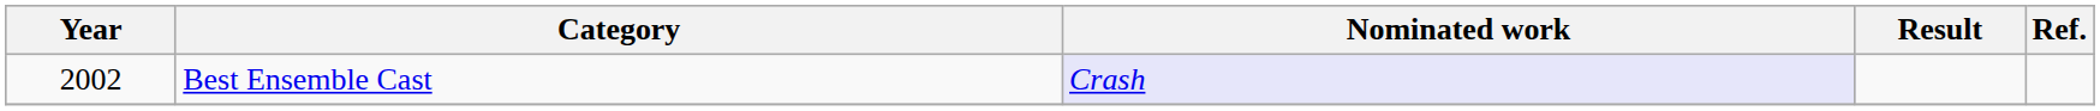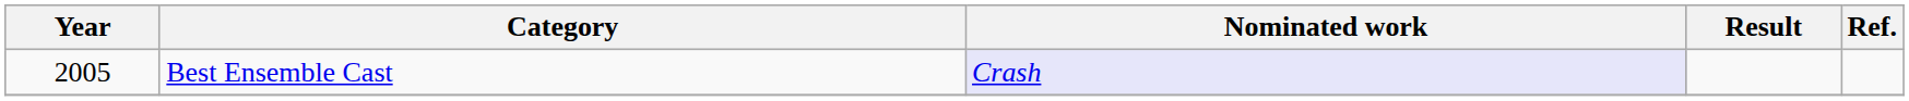 <table class=wikitable>
 <tr>
 <th scope="col" style="width:5em;">Year</th>
 <th scope="col" style="width:28em;">Category</th>
 <th scope="col" style="width:25em;">Nominated work</th>
 <th scope="col" style="width:5em;">Result</th>
 <th>Ref.</th>
 </tr>
 <tr>
-<td style="text-align:center;">2002</td>
+<td style="text-align:center;">2005</td>
 <td><a href='#'>Best Ensemble Cast</a></td>
 <td style="background: lavender;"><em><a href='#'>Crash</a></em></td>
 <td></td>
 <td></td>
 </tr>
 <tr>
 </tr>
 </table>
